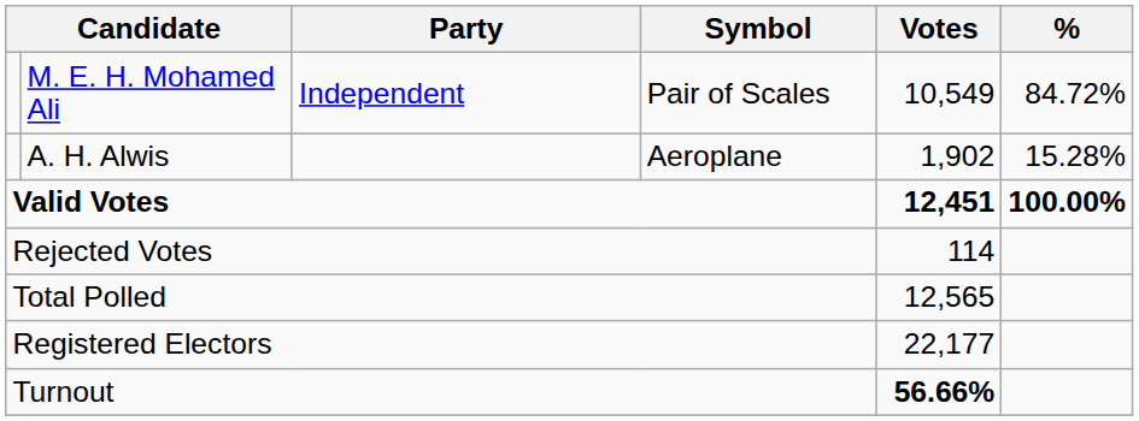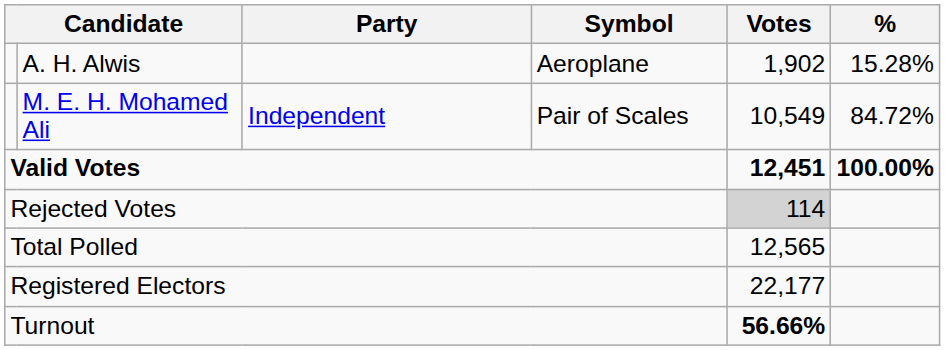 <table class="wikitable" border="1" style="text-align:right;">
 <tr>
 <th align=left colspan=2 width="180">Candidate</th>
 <th align=left width="180">Party</th>
 <th align=left width="120">Symbol</th>
 <th align=left width="60">Votes</th>
 <th align=left width="60">%</th>
 </tr>
 <tr>
 <td></td>
+<td align=left>A. H. Alwis</td>
+<td></td>
+<td align=left>Aeroplane</td>
+<td>1,902</td>
+<td>15.28%</td>
+</tr>
+<tr>
+<td></td>
 <td align=left><a href='#'>M. E. H. Mohamed Ali</a></td>
 <td align=left><a href='#'>Independent</a></td>
 <td align=left>Pair of Scales</td>
 <td>10,549</td>
 <td>84.72%</td>
-</tr>
-<tr>
-<td></td>
-<td align=left>A. H. Alwis</td>
-<td></td>
-<td align=left>Aeroplane</td>
-<td>1,902</td>
-<td>15.28%</td>
 </tr>
 <tr>
 <td align=left colspan=4><strong>Valid Votes</strong></td>
 <td><strong>12,451</strong></td>
 <td><strong>100.00%</strong></td>
 </tr>
 <tr>
 <td align=left colspan=4>Rejected Votes</td>
-<td>114</td>
+<td style="background: lightgrey;">114</td>
 <td></td>
 </tr>
 <tr>
 <td align=left colspan=4>Total Polled</td>
 <td>12,565</td>
 <td></td>
 </tr>
 <tr>
 <td align=left colspan=4>Registered Electors</td>
 <td>22,177</td>
 <td></td>
 </tr>
 <tr>
 <td align=left colspan=4>Turnout</td>
 <td><strong>56.66%</strong></td>
 <td></td>
 </tr>
 </table>
